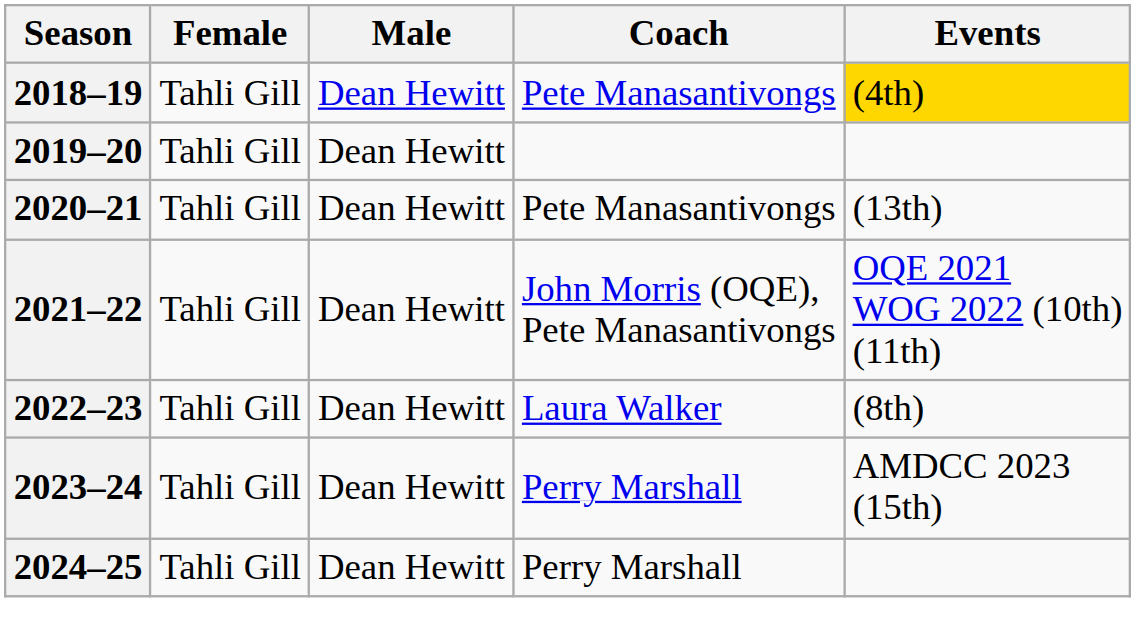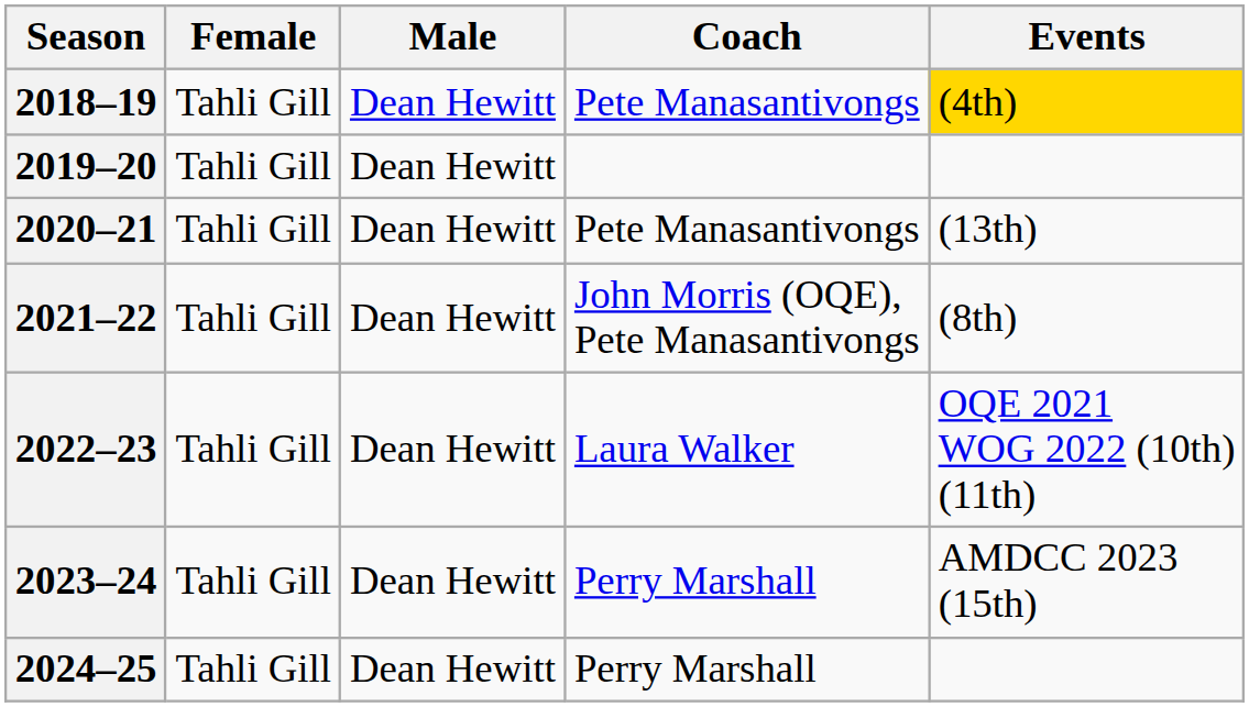 <table class="wikitable">
 <tr>
 <th scope="col">Season</th>
 <th scope="col">Female</th>
 <th scope="col">Male</th>
 <th scope="col">Coach</th>
 <th scope="col">Events</th>
 </tr>
 <tr>
 <th scope="row">2018–19</th>
 <td>Tahli Gill</td>
 <td><a href='#'>Dean Hewitt</a></td>
 <td><a href='#'>Pete Manasantivongs</a></td>
 <td style="background: gold;"> (4th)</td>
 </tr>
 <tr>
 <th scope="row">2019–20</th>
 <td>Tahli Gill</td>
 <td>Dean Hewitt</td>
 <td></td>
 </tr>
 <tr>
 <th scope="row">2020–21</th>
 <td>Tahli Gill</td>
 <td>Dean Hewitt</td>
 <td>Pete Manasantivongs</td>
 <td> (13th)</td>
 </tr>
 <tr>
 <th scope="row">2021–22</th>
 <td>Tahli Gill</td>
 <td>Dean Hewitt</td>
 <td><a href='#'>John Morris</a> (OQE),<br>Pete Manasantivongs</td>
-<td><a href='#'>OQE 2021</a>  <br> <a href='#'>WOG 2022</a> (10th) <br>  (11th)</td>
+<td> (8th)</td>
 </tr>
 <tr>
 <th scope="row">2022–23</th>
 <td>Tahli Gill</td>
 <td>Dean Hewitt</td>
 <td><a href='#'>Laura Walker</a></td>
-<td> (8th)</td>
+<td><a href='#'>OQE 2021</a>  <br> <a href='#'>WOG 2022</a> (10th) <br>  (11th)</td>
 </tr>
 <tr>
 <th scope="row">2023–24</th>
 <td>Tahli Gill</td>
 <td>Dean Hewitt</td>
 <td><a href='#'>Perry Marshall</a></td>
 <td>AMDCC 2023  <br>  (15th)</td>
 </tr>
 <tr>
 <th scope="row">2024–25</th>
 <td>Tahli Gill</td>
 <td>Dean Hewitt</td>
 <td>Perry Marshall</td>
 <td> </td>
 </tr>
 </table>
